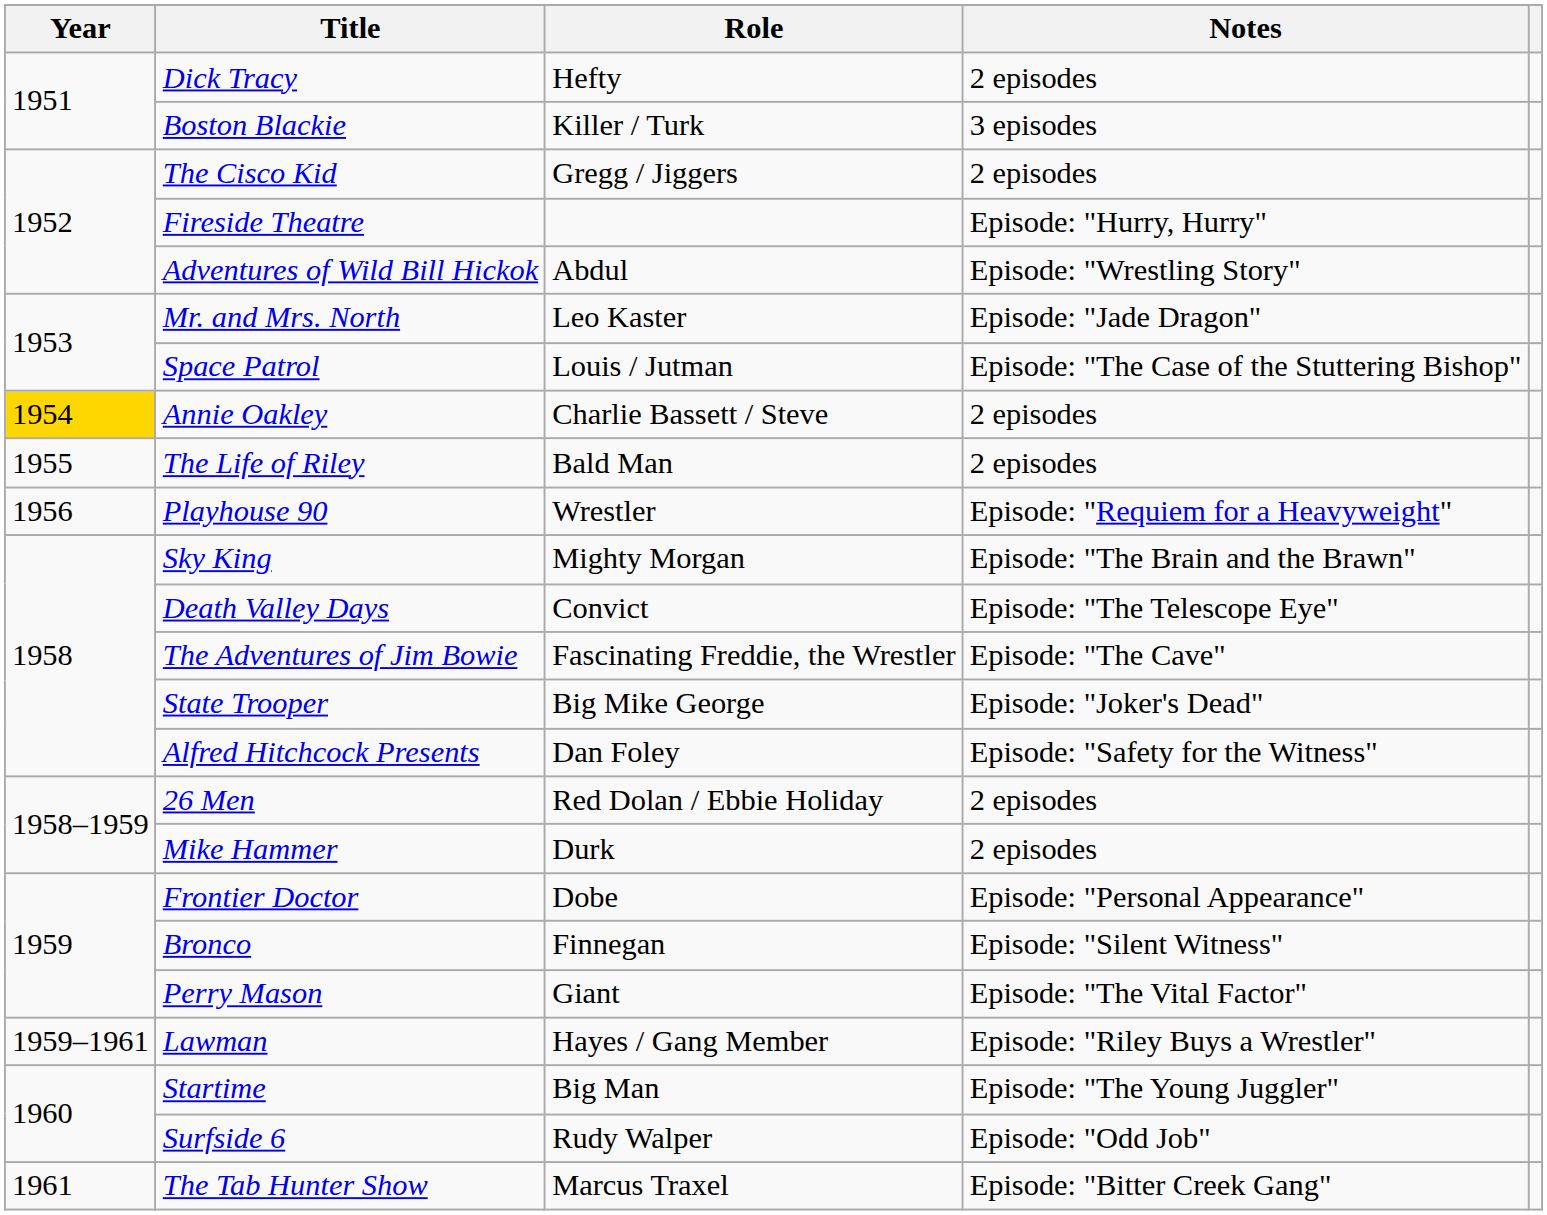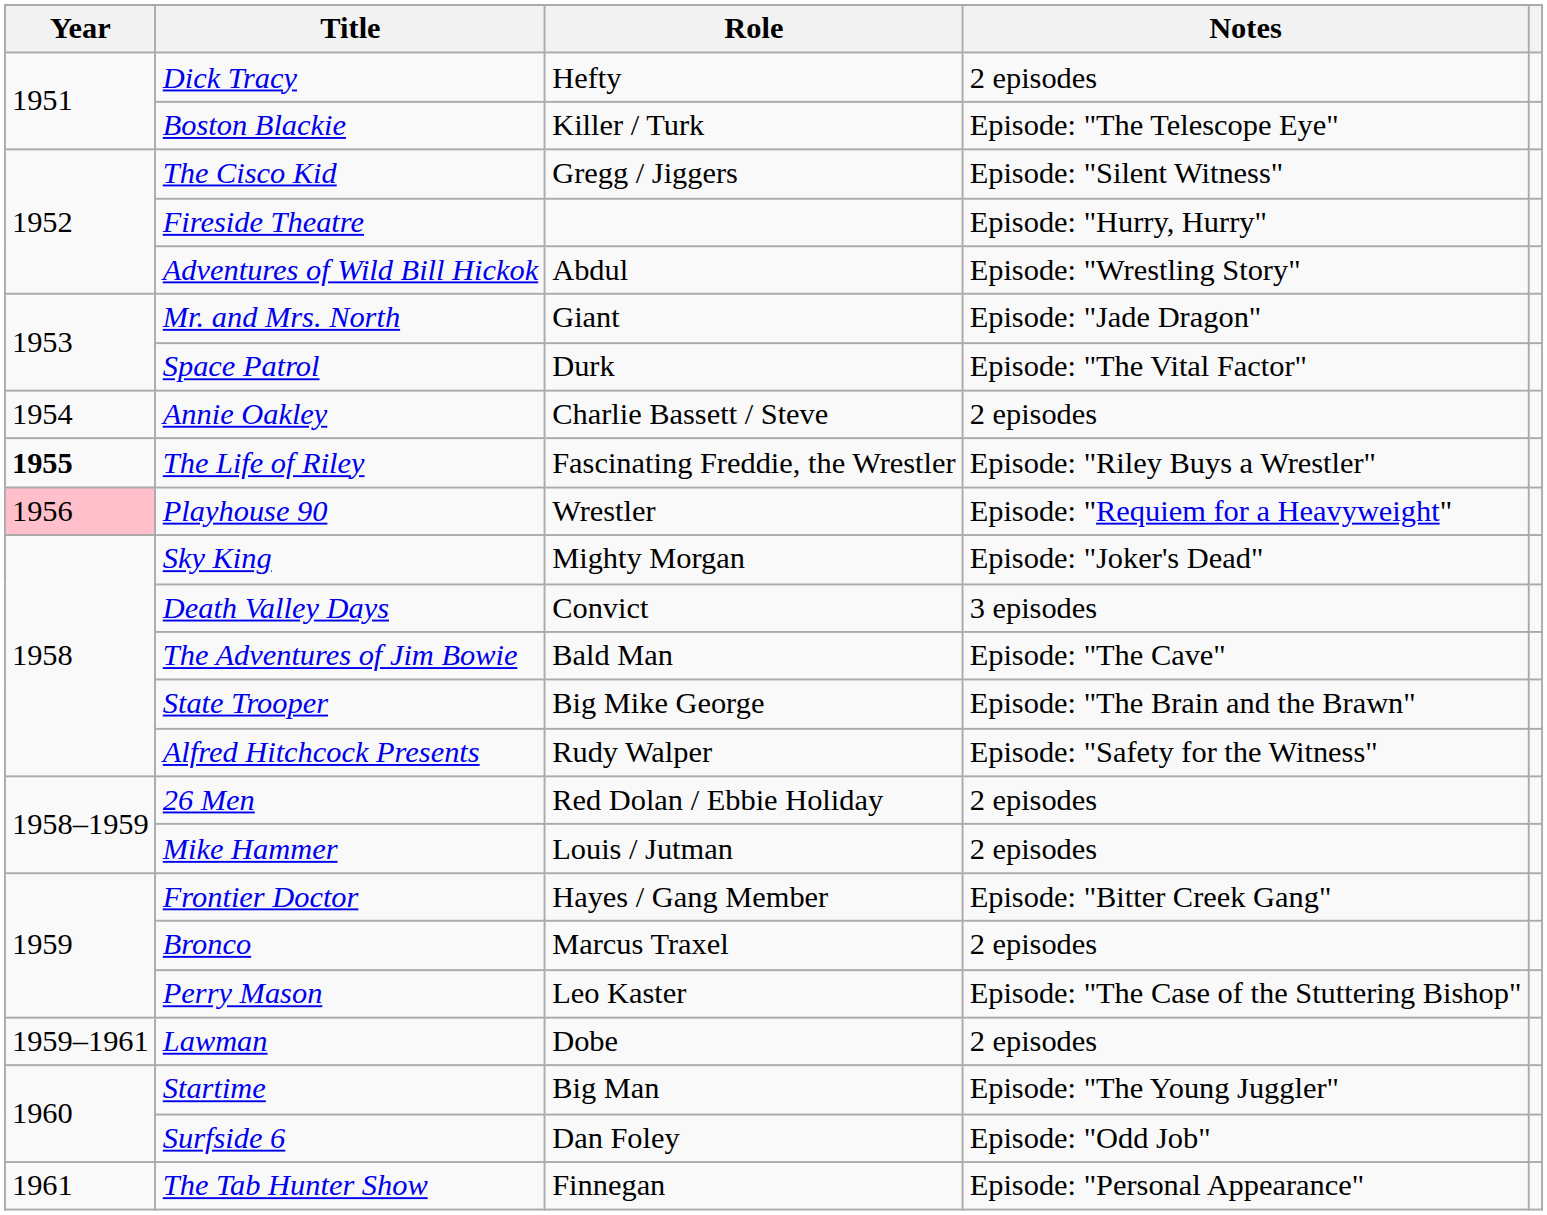 <table class="wikitable sortable">
 <tr>
 </tr>
 <tr>
 <th>Year</th>
 <th>Title</th>
 <th>Role</th>
 <th class="unsortable">Notes</th>
 <th class="unsortable"></th>
 </tr>
 <tr>
 <td rowspan=2>1951</td>
 <td><em><a href='#'>Dick Tracy</a></em></td>
 <td>Hefty</td>
 <td>2 episodes</td>
 <td align=center></td>
 </tr>
 <tr>
 <td><em><a href='#'>Boston Blackie</a></em></td>
 <td>Killer / Turk</td>
-<td>3 episodes</td>
+<td>Episode: "The Telescope Eye"</td>
 <td align=center></td>
 </tr>
 <tr>
 <td rowspan=3>1952</td>
 <td><em><a href='#'>The Cisco Kid</a></em></td>
 <td>Gregg / Jiggers</td>
-<td>2 episodes</td>
+<td>Episode: "Silent Witness"</td>
 <td align=center></td>
 </tr>
 <tr>
 <td><em><a href='#'>Fireside Theatre</a></em></td>
 <td></td>
 <td>Episode: "Hurry, Hurry"</td>
 <td align=center></td>
 </tr>
 <tr>
 <td><em><a href='#'>Adventures of Wild Bill Hickok</a></em></td>
 <td>Abdul</td>
 <td>Episode: "Wrestling Story"</td>
 <td align=center></td>
 </tr>
 <tr>
 <td rowspan=2>1953</td>
 <td><em><a href='#'>Mr. and Mrs. North</a></em></td>
-<td>Leo Kaster</td>
+<td>Giant</td>
 <td>Episode: "Jade Dragon"</td>
 <td align=center></td>
 </tr>
 <tr>
 <td><em><a href='#'>Space Patrol</a></em></td>
-<td>Louis / Jutman</td>
-<td>Episode: "The Case of the Stuttering Bishop"</td>
+<td>Durk</td>
+<td>Episode: "The Vital Factor"</td>
 <td align=center></td>
 </tr>
 <tr>
-<td style="background: gold;">1954</td>
+<td>1954</td>
 <td><em><a href='#'>Annie Oakley</a></em></td>
 <td>Charlie Bassett / Steve</td>
 <td>2 episodes</td>
 <td align=center></td>
 </tr>
 <tr>
-<td>1955</td>
+<td><strong>1955</strong></td>
 <td><em><a href='#'>The Life of Riley</a></em></td>
-<td>Bald Man</td>
-<td>2 episodes</td>
+<td>Fascinating Freddie, the Wrestler</td>
+<td>Episode: "Riley Buys a Wrestler"</td>
 <td align=center></td>
 </tr>
 <tr>
-<td>1956</td>
+<td style="background: pink;">1956</td>
 <td><em><a href='#'>Playhouse 90</a></em></td>
 <td>Wrestler</td>
 <td>Episode: "<a href='#'>Requiem for a Heavyweight</a>"</td>
 <td align=center></td>
 </tr>
 <tr>
 <td rowspan=5>1958</td>
 <td><em><a href='#'>Sky King</a></em></td>
 <td>Mighty Morgan</td>
-<td>Episode: "The Brain and the Brawn"</td>
+<td>Episode: "Joker's Dead"</td>
 <td align=center></td>
 </tr>
 <tr>
 <td><em><a href='#'>Death Valley Days</a></em></td>
 <td>Convict</td>
-<td>Episode: "The Telescope Eye"</td>
+<td>3 episodes</td>
 <td align=center></td>
 </tr>
 <tr>
 <td><em><a href='#'>The Adventures of Jim Bowie</a></em></td>
-<td>Fascinating Freddie, the Wrestler</td>
+<td>Bald Man</td>
 <td>Episode: "The Cave"</td>
 <td align=center></td>
 </tr>
 <tr>
 <td><em><a href='#'>State Trooper</a></em></td>
 <td>Big Mike George</td>
-<td>Episode: "Joker's Dead"</td>
+<td>Episode: "The Brain and the Brawn"</td>
 <td align=center></td>
 </tr>
 <tr>
 <td><em><a href='#'>Alfred Hitchcock Presents</a></em></td>
-<td>Dan Foley</td>
+<td>Rudy Walper</td>
 <td>Episode: "Safety for the Witness"</td>
 <td align=center></td>
 </tr>
 <tr>
 <td rowspan=2>1958–1959</td>
 <td><em><a href='#'>26 Men</a></em></td>
 <td>Red Dolan / Ebbie Holiday</td>
 <td>2 episodes</td>
 <td align=center></td>
 </tr>
 <tr>
 <td><em><a href='#'>Mike Hammer</a></em></td>
-<td>Durk</td>
+<td>Louis / Jutman</td>
 <td>2 episodes</td>
 <td align=center></td>
 </tr>
 <tr>
 <td rowspan=3>1959</td>
 <td><em><a href='#'>Frontier Doctor</a></em></td>
-<td>Dobe</td>
-<td>Episode: "Personal Appearance"</td>
+<td>Hayes / Gang Member</td>
+<td>Episode: "Bitter Creek Gang"</td>
 <td align=center></td>
 </tr>
 <tr>
 <td><em><a href='#'>Bronco</a></em></td>
-<td>Finnegan</td>
-<td>Episode: "Silent Witness"</td>
+<td>Marcus Traxel</td>
+<td>2 episodes</td>
 <td align=center></td>
 </tr>
 <tr>
 <td><em><a href='#'>Perry Mason</a></em></td>
-<td>Giant</td>
-<td>Episode: "The Vital Factor"</td>
+<td>Leo Kaster</td>
+<td>Episode: "The Case of the Stuttering Bishop"</td>
 <td align=center></td>
 </tr>
 <tr>
 <td>1959–1961</td>
 <td><em><a href='#'>Lawman</a></em></td>
-<td>Hayes / Gang Member</td>
-<td>Episode: "Riley Buys a Wrestler"</td>
+<td>Dobe</td>
+<td>2 episodes</td>
 <td align=center></td>
 </tr>
 <tr>
 <td rowspan=2>1960</td>
 <td><em><a href='#'>Startime</a></em></td>
 <td>Big Man</td>
 <td>Episode: "The Young Juggler"</td>
 <td align=center></td>
 </tr>
 <tr>
 <td><em><a href='#'>Surfside 6</a></em></td>
-<td>Rudy Walper</td>
+<td>Dan Foley</td>
 <td>Episode: "Odd Job"</td>
 <td align=center></td>
 </tr>
 <tr>
 <td>1961</td>
 <td><em><a href='#'>The Tab Hunter Show</a></em></td>
-<td>Marcus Traxel</td>
-<td>Episode: "Bitter Creek Gang"</td>
+<td>Finnegan</td>
+<td>Episode: "Personal Appearance"</td>
 <td align=center></td>
 </tr>
 </table>
